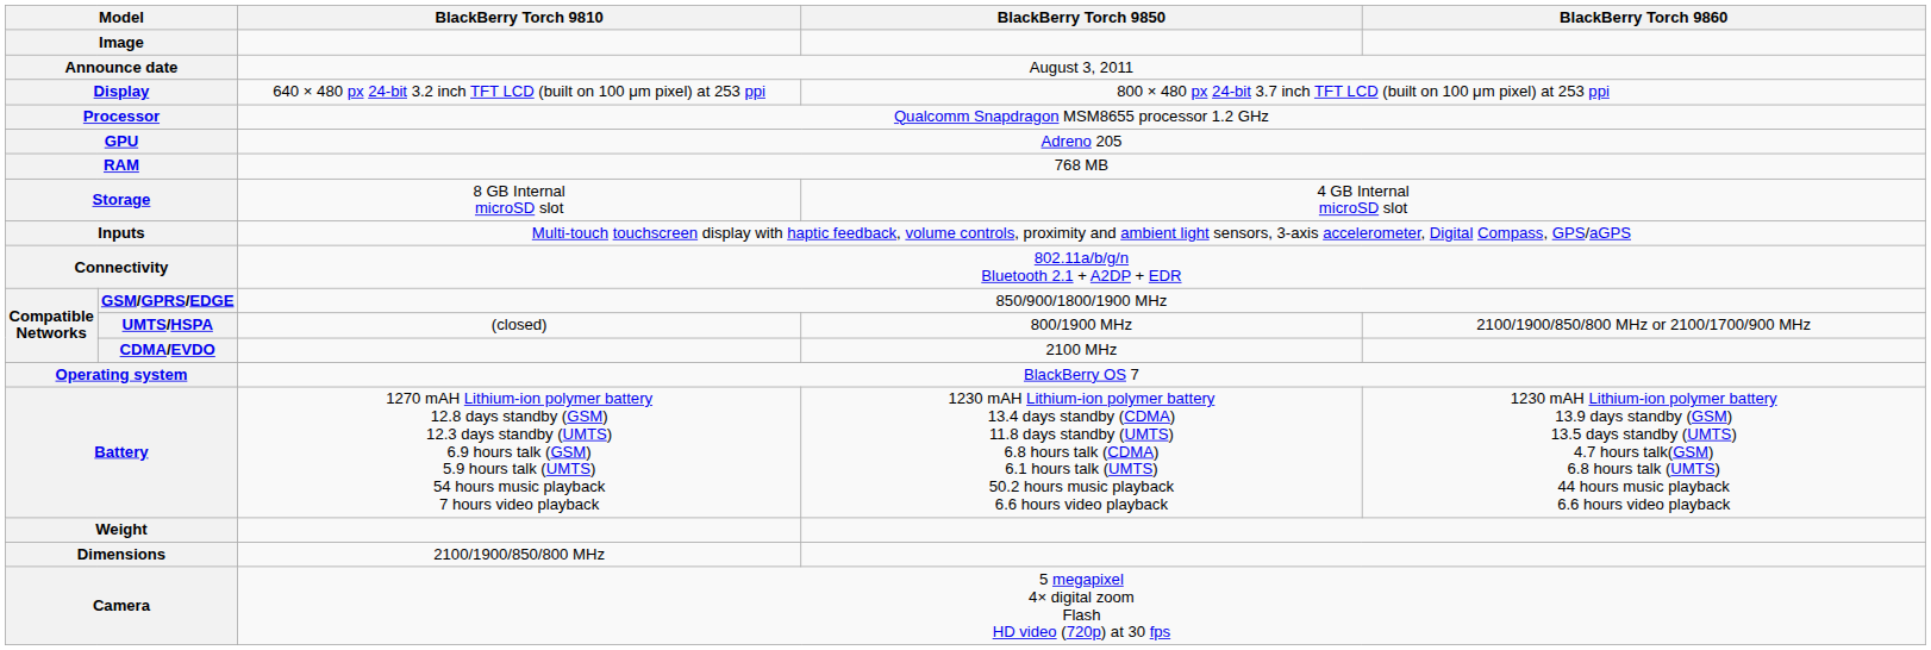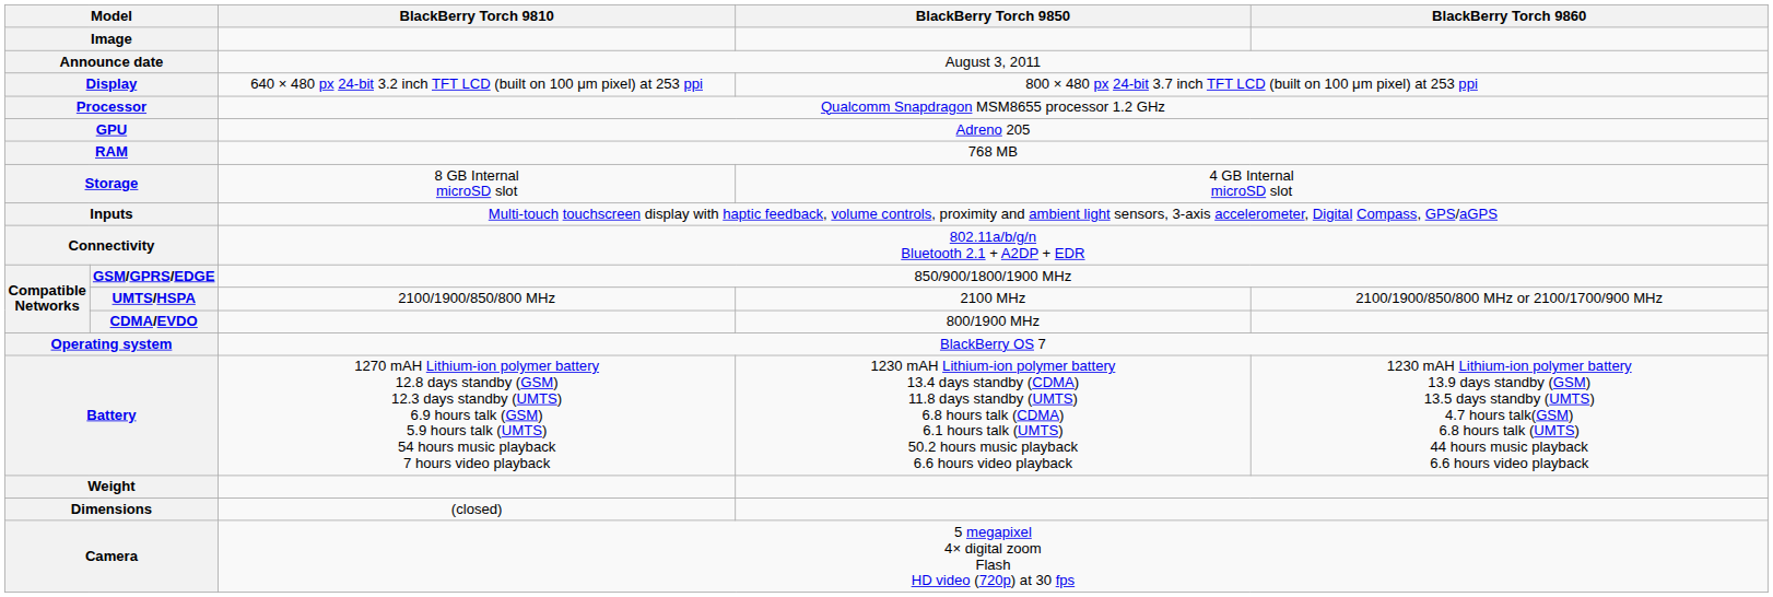 <table class="wikitable" style="text-align: center;">
 <tr>
 <th colspan=2>Model</th>
 <th style="width:30%;">BlackBerry Torch 9810</th>
 <th style="width:30%;">BlackBerry Torch 9850</th>
 <th style="width:30%;">BlackBerry Torch 9860</th>
 </tr>
 <tr>
 <th colspan=2>Image</th>
 <td></td>
 <td></td>
 <td></td>
 </tr>
 <tr>
 <th colspan=2>Announce date</th>
 <td colspan=3>August 3, 2011</td>
 </tr>
 <tr>
 <th colspan=2><a href='#'>Display</a></th>
 <td>640 × 480 <a href='#'>px</a> <a href='#'>24-bit</a> 3.2 inch <a href='#'>TFT LCD</a> (built on 100 μm pixel) at 253 <a href='#'>ppi</a></td>
 <td colspan=2>800 × 480 <a href='#'>px</a> <a href='#'>24-bit</a> 3.7 inch <a href='#'>TFT LCD</a> (built on 100 μm pixel) at 253 <a href='#'>ppi</a></td>
 </tr>
 <tr>
 <th colspan=2><a href='#'>Processor</a></th>
 <td colspan=3><a href='#'>Qualcomm Snapdragon</a> MSM8655 processor 1.2 GHz</td>
 </tr>
 <tr>
 <th colspan=2><a href='#'>GPU</a></th>
 <td colspan=3><a href='#'>Adreno</a> 205</td>
 </tr>
 <tr>
 <th colspan=2><a href='#'>RAM</a></th>
 <td colspan=3>768 MB</td>
 </tr>
 <tr>
 <th colspan=2><a href='#'>Storage</a></th>
 <td>8 GB Internal<br><a href='#'>microSD</a> slot</td>
 <td colspan=2>4 GB Internal<br><a href='#'>microSD</a> slot</td>
 </tr>
 <tr>
 <th colspan=2>Inputs</th>
 <td colspan=3><a href='#'>Multi-touch</a> <a href='#'>touchscreen</a> display with <a href='#'>haptic feedback</a>, <a href='#'>volume controls</a>, proximity and <a href='#'>ambient light</a> sensors, 3-axis <a href='#'>accelerometer</a>, <a href='#'>Digital</a> <a href='#'>Compass</a>, <a href='#'>GPS</a>/<a href='#'>aGPS</a></td>
 </tr>
 <tr>
 <th colspan=2>Connectivity</th>
 <td colspan=3><a href='#'>802.11a/b/g/n</a><br><a href='#'>Bluetooth 2.1</a> + <a href='#'>A2DP</a> + <a href='#'>EDR</a></td>
 </tr>
 <tr>
 <th Rowspan=3>Compatible Networks</th>
 <th><a href='#'>GSM</a>/<a href='#'>GPRS</a>/<a href='#'>EDGE</a></th>
 <td colspan=3>850/900/1800/1900 MHz</td>
 </tr>
 <tr>
 <th><a href='#'>UMTS</a>/<a href='#'>HSPA</a></th>
-<td> (closed)</td>
-<td>800/1900 MHz</td>
+<td>2100/1900/850/800 MHz</td>
+<td>2100 MHz</td>
 <td>2100/1900/850/800 MHz or 2100/1700/900 MHz</td>
 </tr>
 <tr>
 <th><a href='#'>CDMA</a>/<a href='#'>EVDO</a></th>
 <td></td>
-<td>2100 MHz</td>
+<td>800/1900 MHz</td>
 <td></td>
 </tr>
 <tr>
 <th colspan=2><a href='#'>Operating system</a></th>
 <td colspan=4><a href='#'>BlackBerry OS</a> 7</td>
 </tr>
 <tr>
 <th colspan=2><a href='#'>Battery</a></th>
 <td>1270 mAH <a href='#'>Lithium-ion polymer battery</a><br>12.8 days standby (<a href='#'>GSM</a>)<br>12.3 days standby (<a href='#'>UMTS</a>)<br>6.9 hours talk (<a href='#'>GSM</a>)<br>5.9 hours talk (<a href='#'>UMTS</a>)<br> 54 hours music playback<br> 7 hours video playback</td>
 <td>1230 mAH <a href='#'>Lithium-ion polymer battery</a><br>13.4 days standby (<a href='#'>CDMA</a>)<br>11.8 days standby (<a href='#'>UMTS</a>)<br>6.8 hours talk (<a href='#'>CDMA</a>)<br>6.1 hours talk (<a href='#'>UMTS</a>)<br> 50.2 hours music playback<br> 6.6 hours video playback</td>
 <td>1230 mAH <a href='#'>Lithium-ion polymer battery</a><br>13.9 days standby (<a href='#'>GSM</a>)<br>13.5 days standby (<a href='#'>UMTS</a>)<br>4.7 hours talk(<a href='#'>GSM</a>)<br>6.8 hours talk (<a href='#'>UMTS</a>)<br>44 hours music playback<br>6.6 hours video playback</td>
 </tr>
 <tr>
 <th colspan=2>Weight</th>
 <td></td>
 <td colspan=2></td>
 </tr>
 <tr>
 <th colspan=2>Dimensions</th>
-<td>2100/1900/850/800 MHz</td>
+<td> (closed)</td>
 <td colspan=2></td>
 </tr>
 <tr>
 <th colspan=2>Camera</th>
 <td colspan=3>5 <a href='#'>megapixel</a><br>4× digital zoom<br>Flash<br><a href='#'>HD video</a> (<a href='#'>720p</a>) at 30 <a href='#'>fps</a></td>
 </tr>
 </table>
